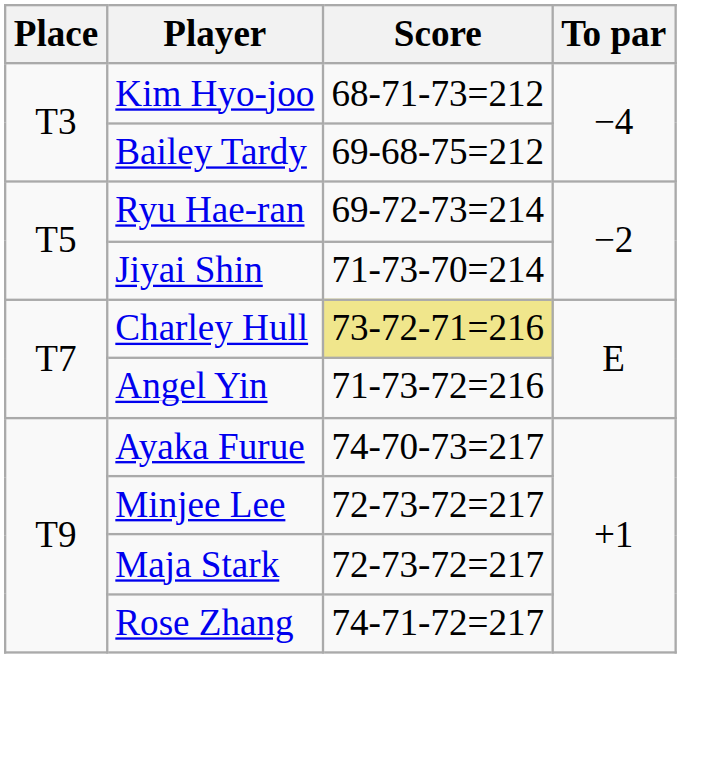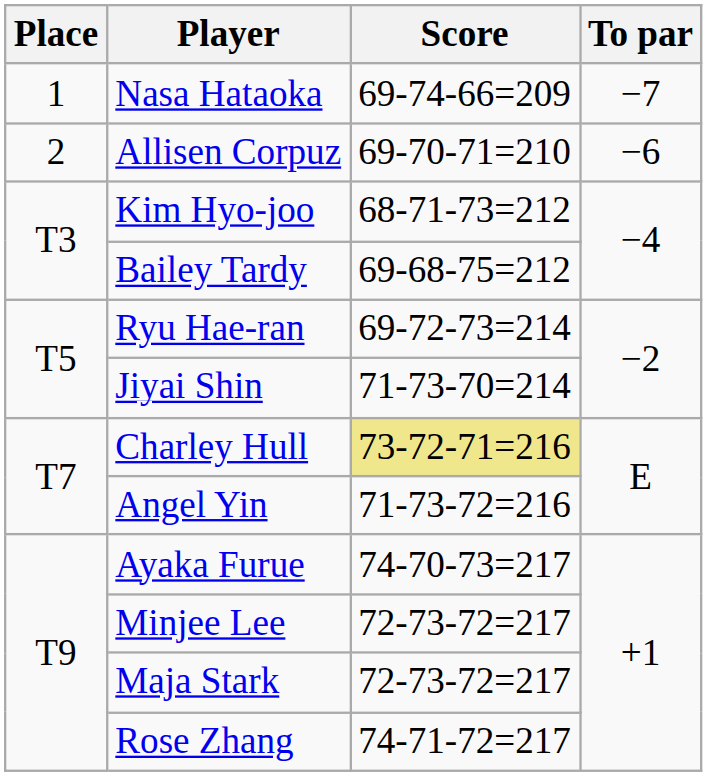 <table class="wikitable">
 <tr>
 <th>Place</th>
 <th>Player</th>
 <th>Score</th>
 <th>To par</th>
+</tr>
+<tr>
+<td align=center>1</td>
+<td> <a href='#'>Nasa Hataoka</a></td>
+<td align=center>69-74-66=209</td>
+<td align=center>−7</td>
+</tr>
+<tr>
+<td align=center>2</td>
+<td> <a href='#'>Allisen Corpuz</a></td>
+<td align=center>69-70-71=210</td>
+<td align=center>−6</td>
 </tr>
 <tr>
 <td rowspan=2 align=center>T3</td>
 <td> <a href='#'>Kim Hyo-joo</a></td>
 <td align=center>68-71-73=212</td>
 <td rowspan=2 align=center>−4</td>
 </tr>
 <tr>
 <td> <a href='#'>Bailey Tardy</a></td>
 <td align=center>69-68-75=212</td>
 </tr>
 <tr>
 <td rowspan=2 align=center>T5</td>
 <td> <a href='#'>Ryu Hae-ran</a></td>
 <td align=center>69-72-73=214</td>
 <td rowspan=2 align=center>−2</td>
 </tr>
 <tr>
 <td> <a href='#'>Jiyai Shin</a></td>
 <td align=center>71-73-70=214</td>
 </tr>
 <tr>
 <td rowspan=2 align=center>T7</td>
 <td> <a href='#'>Charley Hull</a></td>
 <td align=center style="background: khaki;">73-72-71=216</td>
 <td rowspan=2 align=center>E</td>
 </tr>
 <tr>
 <td> <a href='#'>Angel Yin</a></td>
 <td align=center>71-73-72=216</td>
 </tr>
 <tr>
 <td rowspan=4 align=center>T9</td>
 <td> <a href='#'>Ayaka Furue</a></td>
 <td align=center>74-70-73=217</td>
 <td rowspan=4 align=center>+1</td>
 </tr>
 <tr>
 <td> <a href='#'>Minjee Lee</a></td>
 <td align=center>72-73-72=217</td>
 </tr>
 <tr>
 <td> <a href='#'>Maja Stark</a></td>
 <td align=center>72-73-72=217</td>
 </tr>
 <tr>
 <td> <a href='#'>Rose Zhang</a></td>
 <td align=center>74-71-72=217</td>
 </tr>
 </table>
